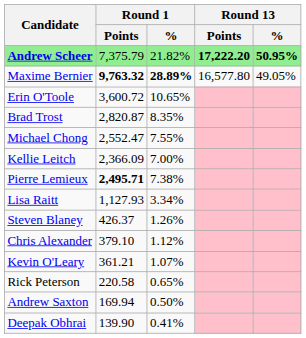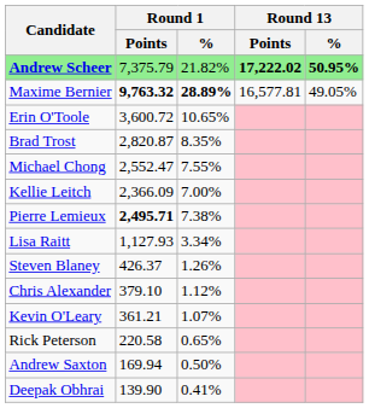 <table class="wikitable">
 <tr>
 <th rowspan="2">Candidate</th>
 <th colspan="2">Round 1</th>
 <th colspan="2">Round 13</th>
 </tr>
 <tr>
 <th>Points</th>
 <th>%</th>
 <th>Points</th>
 <th>%</th>
 </tr>
 <tr style="background:lightgreen;">
 <td><strong><a href='#'>Andrew Scheer</a></strong></td>
 <td>7,375.79</td>
 <td>21.82%</td>
-<td><strong>17,222.20</strong></td>
+<td><strong>17,222.02</strong></td>
 <td><strong>50.95%</strong></td>
 </tr>
 <tr>
 <td><a href='#'>Maxime Bernier</a></td>
 <td><strong>9,763.32</strong></td>
 <td><strong>28.89%</strong></td>
-<td>16,577.80</td>
+<td>16,577.81</td>
 <td>49.05%</td>
 </tr>
 <tr>
 <td><a href='#'>Erin O'Toole</a></td>
 <td>3,600.72</td>
 <td>10.65%</td>
 <td style="background:pink;"></td>
 <td style="background:pink;"></td>
 </tr>
 <tr>
 <td><a href='#'>Brad Trost</a></td>
 <td>2,820.87</td>
 <td>8.35%</td>
 <td style="background:pink;"></td>
 <td style="background:pink;"></td>
 </tr>
 <tr>
 <td><a href='#'>Michael Chong</a></td>
 <td>2,552.47</td>
 <td>7.55%</td>
 <td style="background:pink;"></td>
 <td style="background:pink;"></td>
 </tr>
 <tr>
 <td><a href='#'>Kellie Leitch</a></td>
 <td>2,366.09</td>
 <td>7.00%</td>
 <td style="background:pink;"></td>
 <td style="background:pink;"></td>
 </tr>
 <tr>
 <td><a href='#'>Pierre Lemieux</a></td>
 <td><strong>2,495.71</strong></td>
 <td>7.38%</td>
 <td style="background:pink;"></td>
 <td style="background:pink;"></td>
 </tr>
 <tr>
 <td><a href='#'>Lisa Raitt</a></td>
 <td>1,127.93</td>
 <td>3.34%</td>
 <td style="background:pink;"></td>
 <td style="background:pink;"></td>
 </tr>
 <tr>
 <td><a href='#'>Steven Blaney</a></td>
 <td>426.37</td>
 <td>1.26%</td>
 <td style="background:pink;"></td>
 <td style="background:pink;"></td>
 </tr>
 <tr>
 <td><a href='#'>Chris Alexander</a></td>
 <td>379.10</td>
 <td>1.12%</td>
 <td style="background:pink;"></td>
 <td style="background:pink;"></td>
 </tr>
 <tr>
 <td><a href='#'>Kevin O'Leary</a></td>
 <td>361.21</td>
 <td>1.07%</td>
 <td style="background:pink;"></td>
 <td style="background:pink;"></td>
 </tr>
 <tr>
 <td>Rick Peterson</td>
 <td>220.58</td>
 <td>0.65%</td>
 <td style="background:pink;"></td>
 <td style="background:pink;"></td>
 </tr>
 <tr>
 <td><a href='#'>Andrew Saxton</a></td>
 <td>169.94</td>
 <td>0.50%</td>
 <td style="background:pink;"></td>
 <td style="background:pink;"></td>
 </tr>
 <tr>
 <td><a href='#'>Deepak Obhrai</a></td>
 <td>139.90</td>
 <td>0.41%</td>
 <td style="background:pink;"></td>
 <td style="background:pink;"></td>
 </tr>
 </table>
